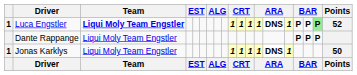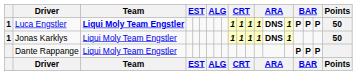 <table class="wikitable" style="font-size: 85%; text-align:center">
 <tr>
 <th></th>
 <th>Driver</th>
 <th>Team</th>
 <th colspan="3"><a href='#'>EST</a><br></th>
 <th colspan="3"><a href='#'>ALG</a><br></th>
 <th colspan="3"><a href='#'>CRT</a><br></th>
 <th colspan="3"><a href='#'>ARA</a><br></th>
 <th colspan="3"><a href='#'>BAR</a><br></th>
 <th>Points</th>
 </tr>
 <tr>
 <th>1</th>
 <td align="left"> <a href='#'>Luca Engstler</a></td>
 <td align="left"><strong> <a href='#'>Liqui Moly Team Engstler</a></strong></td>
 <td></td>
 <td></td>
 <td></td>
 <td></td>
 <td></td>
 <td></td>
 <td style="background:#ffffbf;"><strong><em>1</em></strong></td>
 <td style="background:#ffffbf;"><strong><em>1</em></strong></td>
 <td style="background:#ffffbf;"><strong><em>1</em></strong></td>
 <td style="background:#ffffbf;"><strong><em>1</em></strong></td>
 <td style="background:#ffffff;"><strong>DNS</strong></td>
 <td style="background:#ffffbf;"><strong><em>1</em></strong></td>
 <td><strong>P</strong></td>
 <td><strong>P</strong></td>
-<td style="background: lightgreen;"><strong>P</strong></td>
-<th>52</th>
-</tr>
-<tr>
-<th></th>
-<td align="left"> Dante Rappange</td>
-<td align="left"> <a href='#'>Liqui Moly Team Engstler</a></td>
-<td></td>
-<td></td>
-<td></td>
-<td></td>
-<td></td>
-<td></td>
-<td></td>
-<td></td>
-<td></td>
-<td></td>
-<td></td>
-<td></td>
 <td><strong>P</strong></td>
-<td><strong>P</strong></td>
-<td><strong>P</strong></td>
-<th></th>
+<th>50</th>
 </tr>
 <tr>
 <th>1</th>
 <td align="left"> Jonas Karklys</td>
 <td align="left"> <a href='#'>Liqui Moly Team Engstler</a></td>
 <td></td>
 <td></td>
 <td></td>
 <td></td>
 <td></td>
 <td></td>
 <td style="background:#ffffbf;"><strong><em>1</em></strong></td>
 <td style="background:#ffffbf;"><strong><em>1</em></strong></td>
 <td style="background:#ffffbf;"><strong><em>1</em></strong></td>
 <td style="background:#ffffbf;"><strong><em>1</em></strong></td>
 <td style="background:#ffffff;"><strong>DNS</strong></td>
 <td style="background:#ffffbf;"><strong><em>1</em></strong></td>
 <td></td>
 <td></td>
 <td></td>
 <th>50</th>
 </tr>
 <tr>
 <th></th>
+<td align="left"> Dante Rappange</td>
+<td align="left"> <a href='#'>Liqui Moly Team Engstler</a></td>
+<td></td>
+<td></td>
+<td></td>
+<td></td>
+<td></td>
+<td></td>
+<td></td>
+<td></td>
+<td></td>
+<td></td>
+<td></td>
+<td></td>
+<td><strong>P</strong></td>
+<td><strong>P</strong></td>
+<td><strong>P</strong></td>
+<th></th>
+</tr>
+<tr>
+<th></th>
 <th>Driver</th>
 <th>Team</th>
 <th colspan="3"><a href='#'>EST</a><br></th>
 <th colspan="3"><a href='#'>ALG</a><br></th>
 <th colspan="3"><a href='#'>CRT</a><br></th>
 <th colspan="3"><a href='#'>ARA</a><br></th>
 <th colspan="3"><a href='#'>BAR</a><br></th>
 <th>Points</th>
 </tr>
 </table>
